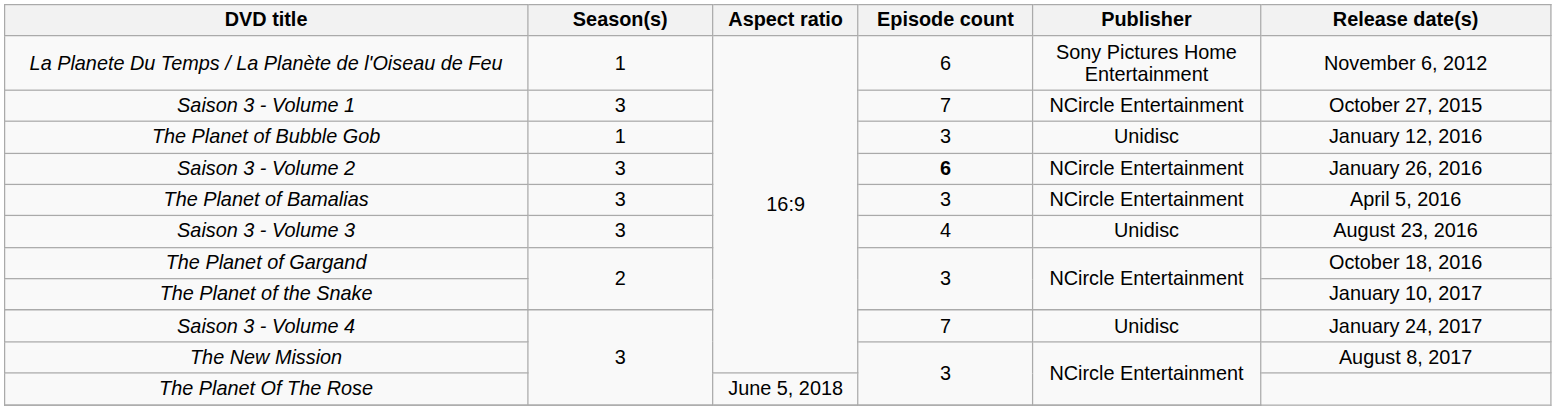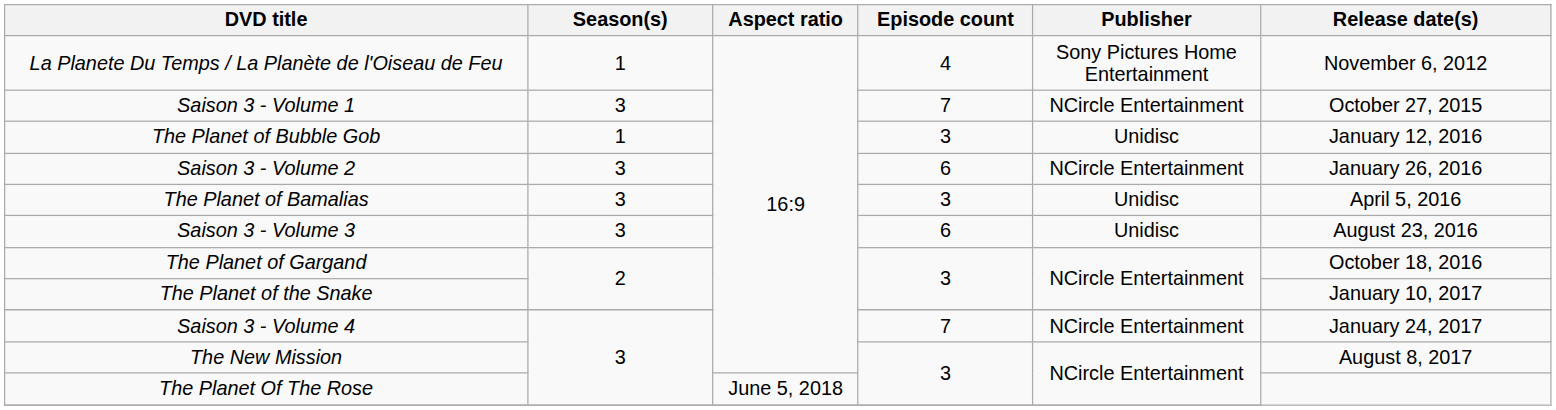 <table class="wikitable sortable" style="text-align:center">
 <tr>
 <th style="width:18%;">DVD title</th>
 <th style="width:6%;">Season(s)</th>
 <th style="width:5%;">Aspect ratio</th>
 <th style="width:6%;">Episode count</th>
 <th style="width:7%;">Publisher</th>
 <th style="width:10%;">Release date(s)</th>
 </tr>
 <tr>
 <td><em>La Planete Du Temps / La Planète de l'Oiseau de Feu</em></td>
 <td>1</td>
 <td rowspan="11">16:9</td>
-<td>6</td>
+<td>4</td>
 <td>Sony Pictures Home Entertainment</td>
 <td>November 6, 2012</td>
 </tr>
 <tr>
 <td><em>Saison 3 - Volume 1</em></td>
 <td>3</td>
 <td>7</td>
 <td>NCircle Entertainment</td>
 <td>October 27, 2015</td>
 </tr>
 <tr>
 <td><em>The Planet of Bubble Gob</em></td>
 <td>1</td>
 <td>3</td>
 <td>Unidisc</td>
 <td>January 12, 2016</td>
 </tr>
 <tr>
 <td><em>Saison 3 - Volume 2</em></td>
 <td>3</td>
-<td><strong>6</strong></td>
+<td>6</td>
 <td>NCircle Entertainment</td>
 <td>January 26, 2016</td>
 </tr>
 <tr>
 <td><em>The Planet of Bamalias</em></td>
 <td>3</td>
 <td>3</td>
-<td>NCircle Entertainment</td>
+<td>Unidisc</td>
 <td>April 5, 2016</td>
 </tr>
 <tr>
 <td><em>Saison 3 - Volume 3</em></td>
 <td>3</td>
-<td>4</td>
+<td>6</td>
 <td>Unidisc</td>
 <td>August 23, 2016</td>
 </tr>
 <tr>
 <td><em>The Planet of Gargand</em></td>
 <td rowspan="2">2</td>
 <td rowspan="2">3</td>
 <td rowspan="2">NCircle Entertainment</td>
 <td>October 18, 2016</td>
 </tr>
 <tr>
 <td><em>The Planet of the Snake</em></td>
 <td>January 10, 2017</td>
 </tr>
 <tr>
 </tr>
 <tr>
 <td><em>Saison 3 - Volume 4</em></td>
 <td rowspan="3">3</td>
 <td>7</td>
-<td>Unidisc</td>
+<td>NCircle Entertainment</td>
 <td>January 24, 2017</td>
 </tr>
 <tr>
 <td><em>The New Mission</em></td>
 <td rowspan="2">3</td>
 <td rowspan="2">NCircle Entertainment</td>
 <td>August 8, 2017</td>
 </tr>
 <tr>
 <td><em>The Planet Of The Rose</em></td>
 <td>June 5, 2018</td>
 </tr>
 <tr>
 </tr>
 </table>
